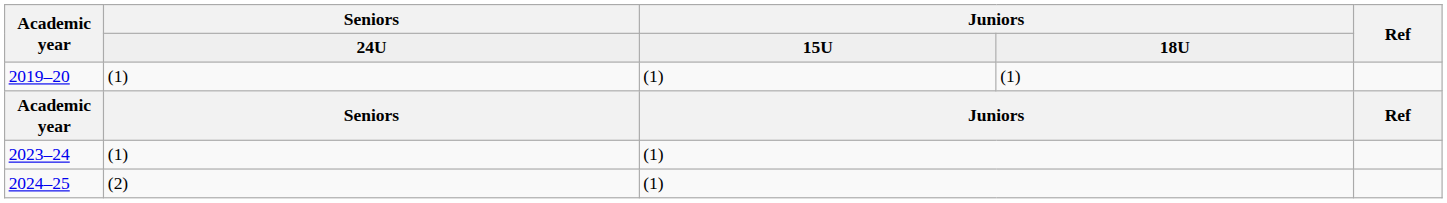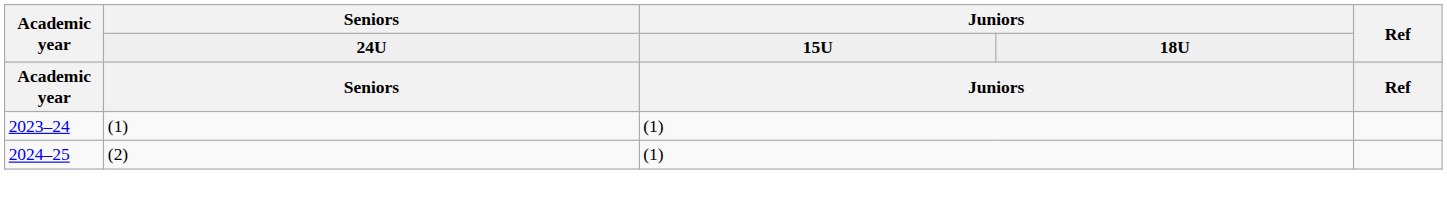 <table class="wikitable" width=99% style="font-size:95%;">
 <tr bgcolor=#EFEFEF>
 <th width=5% rowspan=2>Academic year</th>
 <th width="30%">Seniors</th>
 <th colspan="2" width="40%">Juniors</th>
 <th width=5% rowspan=2>Ref</th>
 </tr>
 <tr bgcolor=#EFEFEF>
 <td align="center"><strong>24U</strong></td>
 <td align="center"><strong>15U</strong></td>
 <td align=center><strong>18U</strong></td>
-</tr>
-<tr>
-<td><a href='#'>2019–20</a></td>
-<td> (1)</td>
-<td> (1)</td>
-<td> (1)</td>
-<td align="center"></td>
 </tr>
 <tr bgcolor=#EFEFEF>
 <th width=5%>Academic year</th>
 <th width="30%">Seniors</th>
 <th width="40%" colspan="2">Juniors</th>
 <th width=5%>Ref</th>
 </tr>
 <tr>
 <td><a href='#'>2023–24</a></td>
 <td> (1)</td>
 <td colspan=2> (1)</td>
 <td></td>
 </tr>
 <tr>
 <td><a href='#'>2024–25</a></td>
 <td> (2)</td>
 <td colspan=2> (1)</td>
 <td></td>
 </tr>
 </table>
